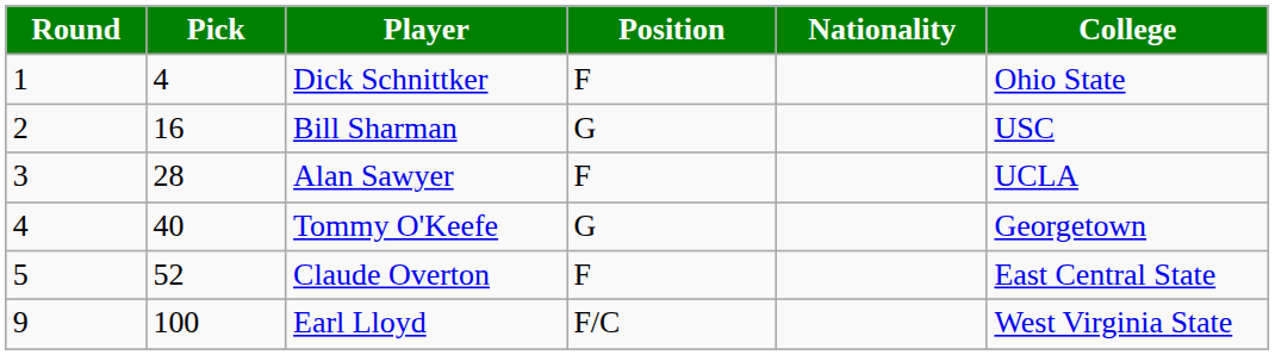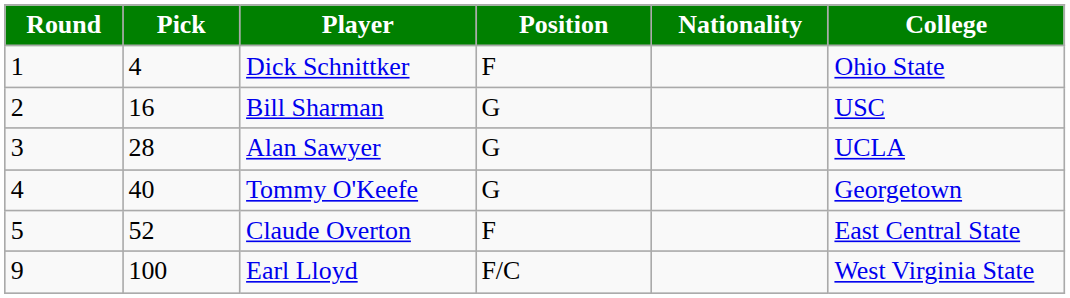 <table class="wikitable sortable sortable">
 <tr>
 <th style="background:#008000; color:white" width="10%">Round</th>
 <th style="background:#008000; color:white" width="10%">Pick</th>
 <th style="background:#008000; color:white" width="20%">Player</th>
 <th style="background:#008000; color:white" width="15%">Position</th>
 <th style="background:#008000; color:white" width="15%">Nationality</th>
 <th style="background:#008000; color:white" width="20%">College</th>
 </tr>
 <tr>
 <td>1</td>
 <td>4</td>
 <td><a href='#'>Dick Schnittker</a></td>
 <td>F</td>
 <td></td>
 <td><a href='#'>Ohio State</a></td>
 </tr>
 <tr>
 <td>2</td>
 <td>16</td>
 <td><a href='#'>Bill Sharman</a></td>
 <td>G</td>
 <td></td>
 <td><a href='#'>USC</a></td>
 </tr>
 <tr>
 <td>3</td>
 <td>28</td>
 <td><a href='#'>Alan Sawyer</a></td>
-<td>F</td>
+<td>G</td>
 <td></td>
 <td><a href='#'>UCLA</a></td>
 </tr>
 <tr>
 <td>4</td>
 <td>40</td>
 <td><a href='#'>Tommy O'Keefe</a></td>
 <td>G</td>
 <td></td>
 <td><a href='#'>Georgetown</a></td>
 </tr>
 <tr>
 <td>5</td>
 <td>52</td>
 <td><a href='#'>Claude Overton</a></td>
 <td>F</td>
 <td></td>
 <td><a href='#'>East Central State</a></td>
 </tr>
 <tr>
 <td>9</td>
 <td>100</td>
 <td><a href='#'>Earl Lloyd</a></td>
 <td>F/C</td>
 <td></td>
 <td><a href='#'>West Virginia State</a></td>
 </tr>
 </table>
